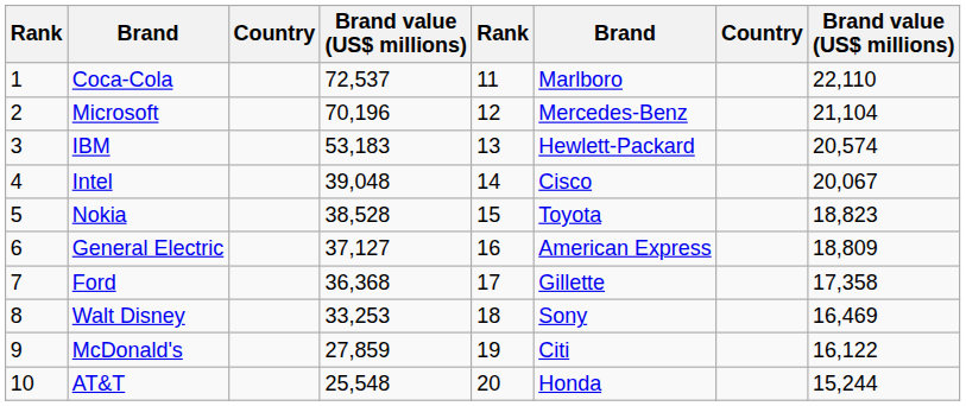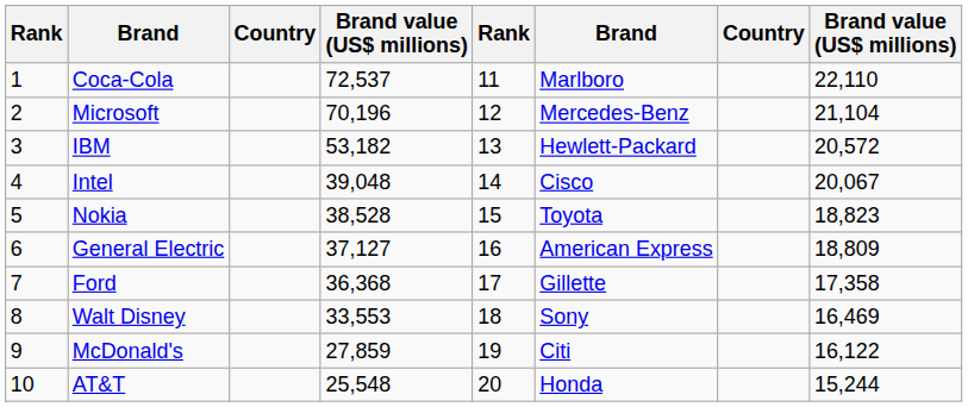 <table class="wikitable">
 <tr>
 <th>Rank</th>
 <th>Brand</th>
 <th>Country</th>
 <th>Brand value<br>(US$ millions)</th>
 <th>Rank</th>
 <th>Brand</th>
 <th>Country</th>
 <th>Brand value<br>(US$ millions)</th>
 </tr>
 <tr>
 <td>1</td>
 <td><a href='#'>Coca-Cola</a></td>
 <td></td>
 <td>72,537</td>
 <td>11</td>
 <td><a href='#'>Marlboro</a></td>
 <td></td>
 <td>22,110</td>
 </tr>
 <tr>
 <td>2</td>
 <td><a href='#'>Microsoft</a></td>
 <td></td>
 <td>70,196</td>
 <td>12</td>
 <td><a href='#'>Mercedes-Benz</a></td>
 <td></td>
 <td>21,104</td>
 </tr>
 <tr>
 <td>3</td>
 <td><a href='#'>IBM</a></td>
 <td></td>
-<td>53,183</td>
+<td>53,182</td>
 <td>13</td>
 <td><a href='#'>Hewlett-Packard</a></td>
 <td></td>
-<td>20,574</td>
+<td>20,572</td>
 </tr>
 <tr>
 <td>4</td>
 <td><a href='#'>Intel</a></td>
 <td></td>
 <td>39,048</td>
 <td>14</td>
 <td><a href='#'>Cisco</a></td>
 <td></td>
 <td>20,067</td>
 </tr>
 <tr>
 <td>5</td>
 <td><a href='#'>Nokia</a></td>
 <td></td>
 <td>38,528</td>
 <td>15</td>
 <td><a href='#'>Toyota</a></td>
 <td></td>
 <td>18,823</td>
 </tr>
 <tr>
 <td>6</td>
 <td><a href='#'>General Electric</a></td>
 <td></td>
 <td>37,127</td>
 <td>16</td>
 <td><a href='#'>American Express</a></td>
 <td></td>
 <td>18,809</td>
 </tr>
 <tr>
 <td>7</td>
 <td><a href='#'>Ford</a></td>
 <td></td>
 <td>36,368</td>
 <td>17</td>
 <td><a href='#'>Gillette</a></td>
 <td></td>
 <td>17,358</td>
 </tr>
 <tr>
 <td>8</td>
 <td><a href='#'>Walt Disney</a></td>
 <td></td>
-<td>33,253</td>
+<td>33,553</td>
 <td>18</td>
 <td><a href='#'>Sony</a></td>
 <td></td>
 <td>16,469</td>
 </tr>
 <tr>
 <td>9</td>
 <td><a href='#'>McDonald's</a></td>
 <td></td>
 <td>27,859</td>
 <td>19</td>
 <td><a href='#'>Citi</a></td>
 <td></td>
 <td>16,122</td>
 </tr>
 <tr>
 <td>10</td>
 <td><a href='#'>AT&T</a></td>
 <td></td>
 <td>25,548</td>
 <td>20</td>
 <td><a href='#'>Honda</a></td>
 <td></td>
 <td>15,244</td>
 </tr>
 </table>
